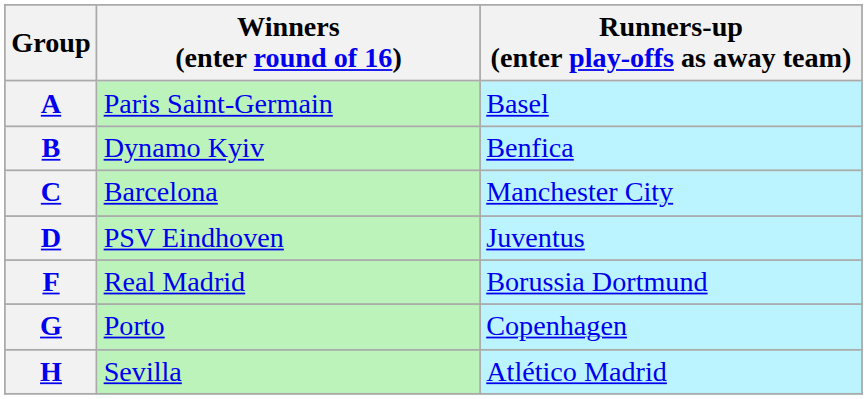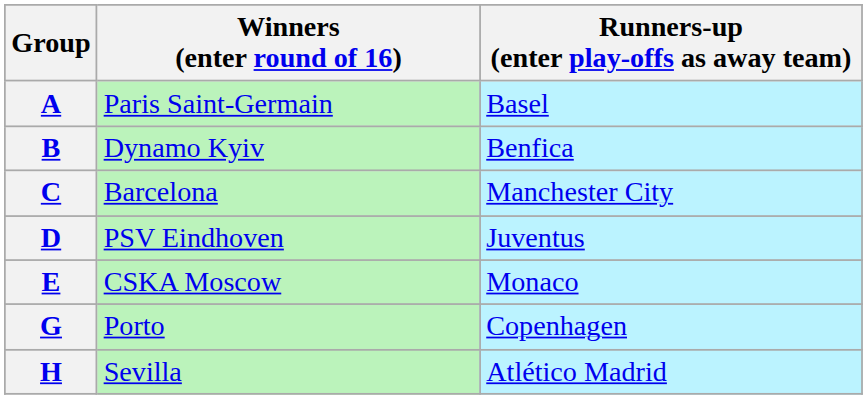 <table class="wikitable">
 <tr>
 <th>Group</th>
 <th width=210>Winners<br>(enter <a href='#'>round of 16</a>)</th>
 <th width=210>Runners-up<br>(enter <a href='#'>play-offs</a> as away team)</th>
 </tr>
 <tr>
 <th><a href='#'>A</a></th>
 <td bgcolor=#BBF3BB> <a href='#'>Paris Saint-Germain</a></td>
 <td bgcolor=#BBF3FF> <a href='#'>Basel</a></td>
 </tr>
 <tr>
 <th><a href='#'>B</a></th>
 <td bgcolor=#BBF3BB> <a href='#'>Dynamo Kyiv</a></td>
 <td bgcolor=#BBF3FF> <a href='#'>Benfica</a></td>
 </tr>
 <tr>
 <th><a href='#'>C</a></th>
 <td bgcolor=#BBF3BB> <a href='#'>Barcelona</a></td>
 <td bgcolor=#BBF3FF> <a href='#'>Manchester City</a></td>
 </tr>
 <tr>
 <th><a href='#'>D</a></th>
 <td bgcolor=#BBF3BB> <a href='#'>PSV Eindhoven</a></td>
 <td bgcolor=#BBF3FF> <a href='#'>Juventus</a></td>
 </tr>
 <tr>
-<th><a href='#'>F</a></th>
-<td bgcolor=#BBF3BB> <a href='#'>Real Madrid</a></td>
-<td bgcolor=#BBF3FF> <a href='#'>Borussia Dortmund</a></td>
+<th><a href='#'>E</a></th>
+<td bgcolor=#BBF3BB> <a href='#'>CSKA Moscow</a></td>
+<td bgcolor=#BBF3FF> <a href='#'>Monaco</a></td>
 </tr>
 <tr>
 <th><a href='#'>G</a></th>
 <td bgcolor=#BBF3BB> <a href='#'>Porto</a></td>
 <td bgcolor=#BBF3FF> <a href='#'>Copenhagen</a></td>
 </tr>
 <tr>
 <th><a href='#'>H</a></th>
 <td bgcolor=#BBF3BB> <a href='#'>Sevilla</a></td>
 <td bgcolor=#BBF3FF> <a href='#'>Atlético Madrid</a></td>
 </tr>
 </table>
